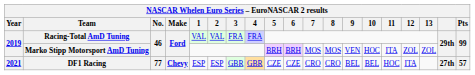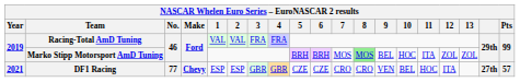 <table class="wikitable" style="text-align:center; font-size:75%">
 <tr>
 <th colspan=21><a href='#'>NASCAR Whelen Euro Series</a> – EuroNASCAR 2 results</th>
 </tr>
 <tr>
 <th>Year</th>
 <th>Team</th>
 <th>No.</th>
 <th>Make</th>
 <th>1</th>
 <th>2</th>
 <th>3</th>
 <th>4</th>
 <th>5</th>
 <th>6</th>
 <th>7</th>
 <th>8</th>
 <th>9</th>
 <th>10</th>
 <th>11</th>
 <th>12</th>
 <th>13</th>
 <th></th>
 <th>Pts</th>
 </tr>
 <tr>
 <th rowspan=2><a href='#'>2019</a></th>
 <th nowrap>Racing-Total <a href='#'>AmD Tuning</a></th>
 <th rowspan=2>46</th>
 <th rowspan=2><a href='#'>Ford</a></th>
 <td style="background:#DFFFDF"><a href='#'>VAL</a><br></td>
 <td style="background:#DFFFDF"><a href='#'>VAL</a><br></td>
 <td style="background:#DFFFDF"><a href='#'>FRA</a><br></td>
 <td style="background:#CFCFFF"><a href='#'>FRA</a><br></td>
 <td colspan=9></td>
 <th rowspan=2>29th</th>
 <th rowspan=2>99</th>
 </tr>
 <tr>
 <th nowrap>Marko Stipp Motorsport <a href='#'>AmD Tuning</a></th>
 <td colspan=4></td>
 <td style="background:#EFCFFF"><a href='#'>BRH</a><br></td>
 <td style="background:#EFCFFF"><a href='#'>BRH</a><br></td>
 <td><a href='#'>MOS</a></td>
-<td><a href='#'>MOS</a></td>
-<td><a href='#'>VEN</a></td>
+<td style="background: lightgreen;"><a href='#'>MOS</a></td>
+<td><a href='#'>BEL</a></td>
 <td><a href='#'>HOC</a></td>
 <td><a href='#'>ITA</a></td>
 <td><a href='#'>ZOL</a></td>
 <td><a href='#'>ZOL</a></td>
 </tr>
 <tr>
 <th><a href='#'>2021</a></th>
 <th nowrap>DF1 Racing</th>
 <th>77</th>
 <th><a href='#'>Chevy</a></th>
 <td><a href='#'>ESP</a></td>
 <td><a href='#'>ESP</a></td>
 <td style="background-color:#DFFFDF"><a href='#'>GBR</a><br></td>
 <td style="background-color:#FFDF9F"><a href='#'>GBR</a><br></td>
 <td><a href='#'>CZE</a></td>
 <td><a href='#'>CZE</a></td>
 <td><a href='#'>CRO</a></td>
 <td><a href='#'>CRO</a></td>
-<td><a href='#'>BEL</a></td>
+<td><a href='#'>VEN</a></td>
 <td><a href='#'>BEL</a></td>
 <td><a href='#'>HOC</a></td>
 <td><a href='#'>ITA</a></td>
 <td></td>
 <th>27th</th>
 <th>57</th>
 </tr>
 </table>
